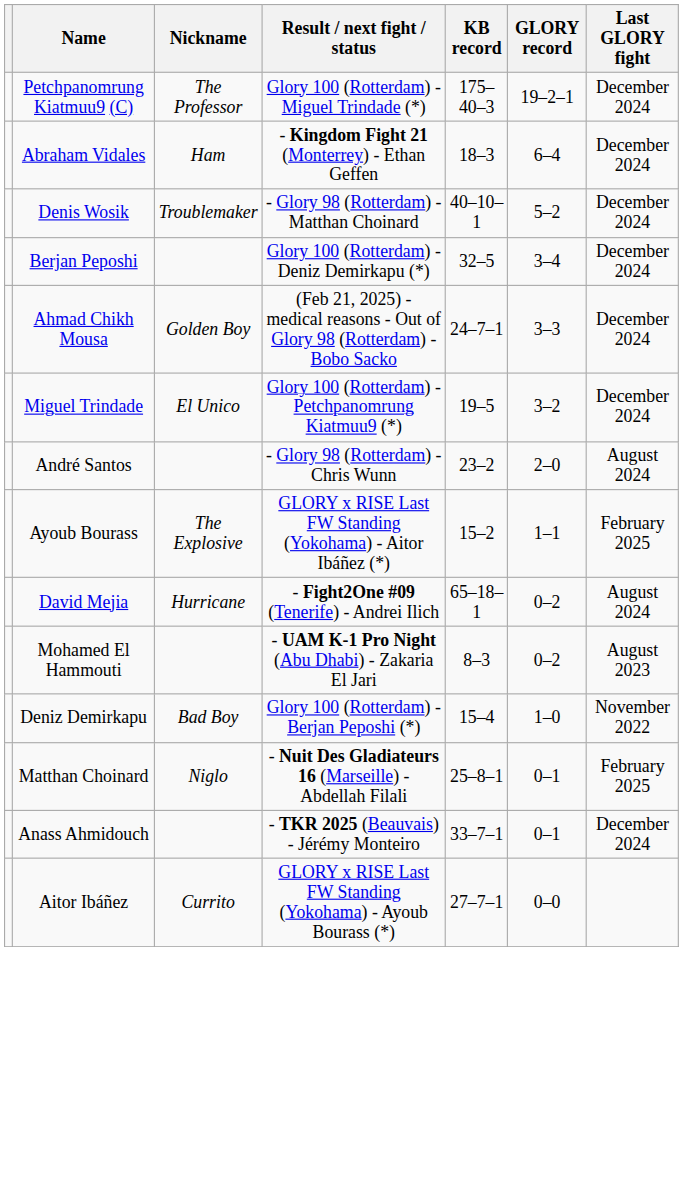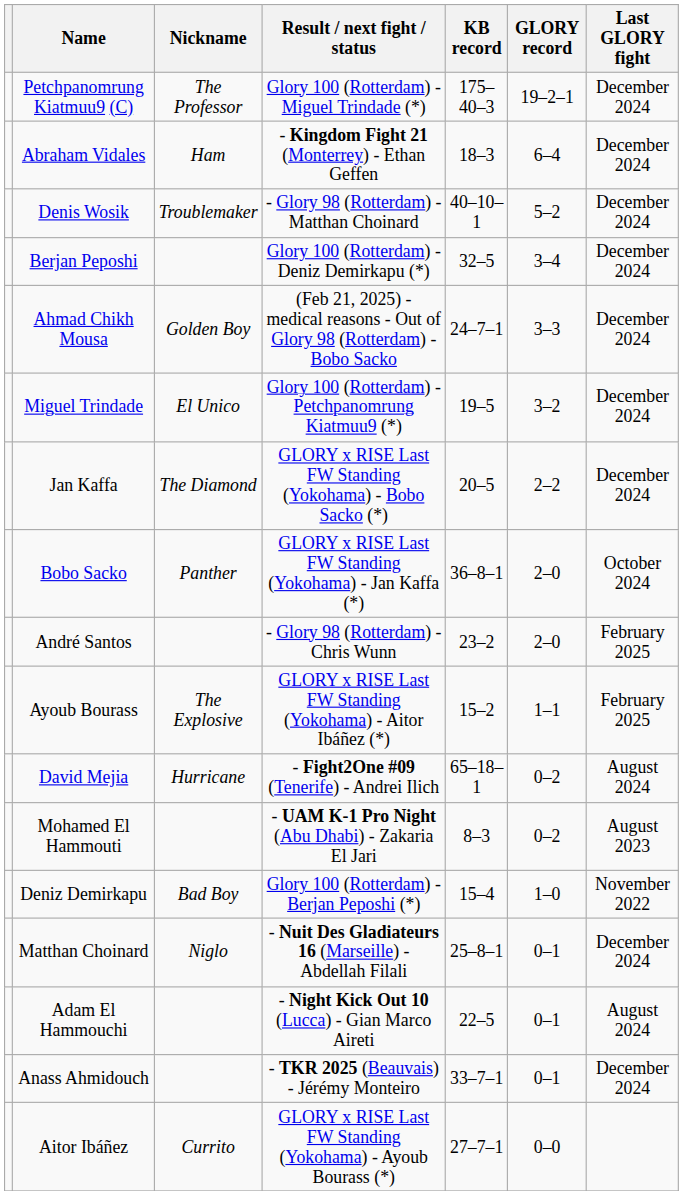 <table class="wikitable sortable" style="text-align:center">
 <tr>
 <th></th>
 <th>Name</th>
 <th>Nickname</th>
 <th>Result / next fight / status</th>
 <th>KB record</th>
 <th>GLORY record</th>
 <th>Last GLORY fight</th>
 </tr>
 <tr>
 <td></td>
 <td><a href='#'>Petchpanomrung Kiatmuu9</a> <a href='#'>(C)</a></td>
 <td><em>The Professor</em></td>
 <td><a href='#'>Glory 100</a> (<a href='#'>Rotterdam</a>) - <a href='#'>Miguel Trindade</a> (*<strong></strong>)</td>
 <td>175–40–3</td>
 <td>19–2–1</td>
 <td>December 2024</td>
 </tr>
 <tr>
 <td></td>
 <td><a href='#'>Abraham Vidales</a></td>
 <td><em>Ham</em></td>
 <td> - <strong>Kingdom Fight 21</strong> (<a href='#'>Monterrey</a>) - Ethan Geffen</td>
 <td>18–3</td>
 <td>6–4</td>
 <td>December 2024</td>
 </tr>
 <tr>
 <td></td>
 <td><a href='#'>Denis Wosik</a></td>
 <td><em>Troublemaker</em></td>
 <td> - <a href='#'>Glory 98</a> (<a href='#'>Rotterdam</a>) - Matthan Choinard</td>
 <td>40–10–1</td>
 <td>5–2</td>
 <td>December 2024</td>
 </tr>
 <tr>
 <td></td>
 <td><a href='#'>Berjan Peposhi</a></td>
 <td></td>
 <td><a href='#'>Glory 100</a> (<a href='#'>Rotterdam</a>) - Deniz Demirkapu (*<strong></strong>)</td>
 <td>32–5</td>
 <td>3–4</td>
 <td>December 2024</td>
 </tr>
 <tr>
 <td></td>
 <td><a href='#'>Ahmad Chikh Mousa</a></td>
 <td><em>Golden Boy</em></td>
 <td>(Feb 21, 2025) - medical reasons - Out of <a href='#'>Glory 98</a> (<a href='#'>Rotterdam</a>) - <a href='#'>Bobo Sacko</a></td>
 <td>24–7–1</td>
 <td>3–3</td>
 <td>December 2024</td>
 </tr>
 <tr>
 <td></td>
 <td><a href='#'>Miguel Trindade</a></td>
 <td><em>El Unico</em></td>
 <td><a href='#'>Glory 100</a> (<a href='#'>Rotterdam</a>) - <a href='#'>Petchpanomrung Kiatmuu9</a> (*<strong></strong>)</td>
 <td>19–5</td>
 <td>3–2</td>
 <td>December 2024</td>
 </tr>
 <tr>
 <td></td>
+<td>Jan Kaffa</td>
+<td><em>The Diamond</em></td>
+<td><a href='#'>GLORY x RISE Last FW Standing</a> (<a href='#'>Yokohama</a>) - <a href='#'>Bobo Sacko</a> (*<strong></strong>)</td>
+<td>20–5</td>
+<td>2–2</td>
+<td>December 2024</td>
+</tr>
+<tr>
+<td></td>
+<td><a href='#'>Bobo Sacko</a></td>
+<td><em>Panther</em></td>
+<td><a href='#'>GLORY x RISE Last FW Standing</a> (<a href='#'>Yokohama</a>) - Jan Kaffa (*<strong></strong>)</td>
+<td>36–8–1</td>
+<td>2–0</td>
+<td>October 2024</td>
+</tr>
+<tr>
+<td></td>
 <td>André Santos</td>
 <td></td>
 <td> - <a href='#'>Glory 98</a> (<a href='#'>Rotterdam</a>) - Chris Wunn</td>
 <td>23–2</td>
 <td>2–0</td>
-<td>August 2024</td>
+<td>February 2025</td>
 </tr>
 <tr>
 <td></td>
 <td>Ayoub Bourass</td>
 <td><em>The Explosive</em></td>
 <td><a href='#'>GLORY x RISE Last FW Standing</a> (<a href='#'>Yokohama</a>) - Aitor Ibáñez (*<strong></strong>)</td>
 <td>15–2</td>
 <td>1–1</td>
 <td>February 2025</td>
 </tr>
 <tr>
 <td></td>
 <td><a href='#'>David Mejia</a></td>
 <td><em>Hurricane</em></td>
 <td> - <strong>Fight2One #09</strong> (<a href='#'>Tenerife</a>) - Andrei Ilich</td>
 <td>65–18–1</td>
 <td>0–2</td>
 <td>August 2024</td>
 </tr>
 <tr>
 <td></td>
 <td>Mohamed El Hammouti</td>
 <td></td>
 <td> - <strong>UAM K-1 Pro Night</strong> (<a href='#'>Abu Dhabi</a>) - Zakaria El Jari</td>
 <td>8–3</td>
 <td>0–2</td>
 <td>August 2023</td>
 </tr>
 <tr>
 <td></td>
 <td>Deniz Demirkapu</td>
 <td><em>Bad Boy</em></td>
 <td><a href='#'>Glory 100</a> (<a href='#'>Rotterdam</a>) - <a href='#'>Berjan Peposhi</a> (*<strong></strong>)</td>
 <td>15–4</td>
 <td>1–0</td>
 <td>November 2022</td>
 </tr>
 <tr>
 <td></td>
 <td>Matthan Choinard</td>
 <td><em>Niglo</em></td>
 <td> - <strong>Nuit Des Gladiateurs 16</strong> (<a href='#'>Marseille</a>) - Abdellah Filali</td>
 <td>25–8–1</td>
 <td>0–1</td>
-<td>February 2025</td>
+<td>December 2024</td>
+</tr>
+<tr>
+<td></td>
+<td>Adam El Hammouchi</td>
+<td></td>
+<td> - <strong>Night Kick Out 10</strong> (<a href='#'>Lucca</a>) - Gian Marco Aireti</td>
+<td>22–5</td>
+<td>0–1</td>
+<td>August 2024</td>
 </tr>
 <tr>
 <td></td>
 <td>Anass Ahmidouch</td>
 <td></td>
 <td> - <strong>TKR 2025</strong> (<a href='#'>Beauvais</a>) - Jérémy Monteiro</td>
 <td>33–7–1</td>
 <td>0–1</td>
 <td>December 2024</td>
 </tr>
 <tr>
 <td></td>
 <td>Aitor Ibáñez</td>
 <td><em>Currito</em></td>
 <td><a href='#'>GLORY x RISE Last FW Standing</a> (<a href='#'>Yokohama</a>) - Ayoub Bourass (*<strong></strong>)</td>
 <td>27–7–1</td>
 <td>0–0</td>
 <td></td>
 </tr>
 <tr>
 </tr>
 </table>
